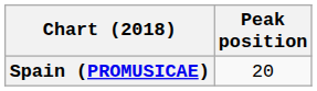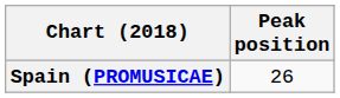 <table class="wikitable plainrowheaders" style="text-align:center">
 <tr>
 <th scope="col">Chart (2018)</th>
 <th scope="col">Peak<br>position</th>
 </tr>
 <tr>
 <th scope="row">Spain (<a href='#'>PROMUSICAE</a>)</th>
-<td>20</td>
+<td>26</td>
 </tr>
 </table>
